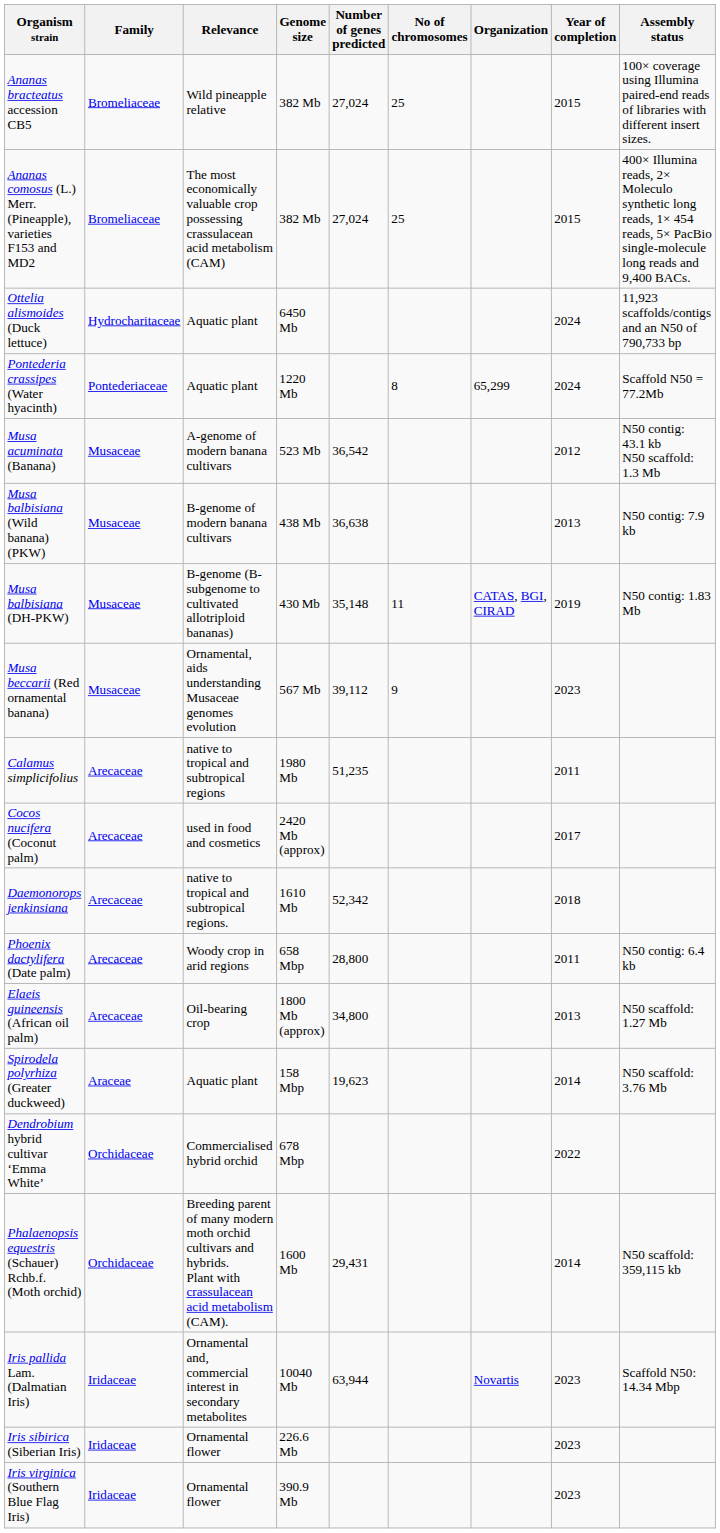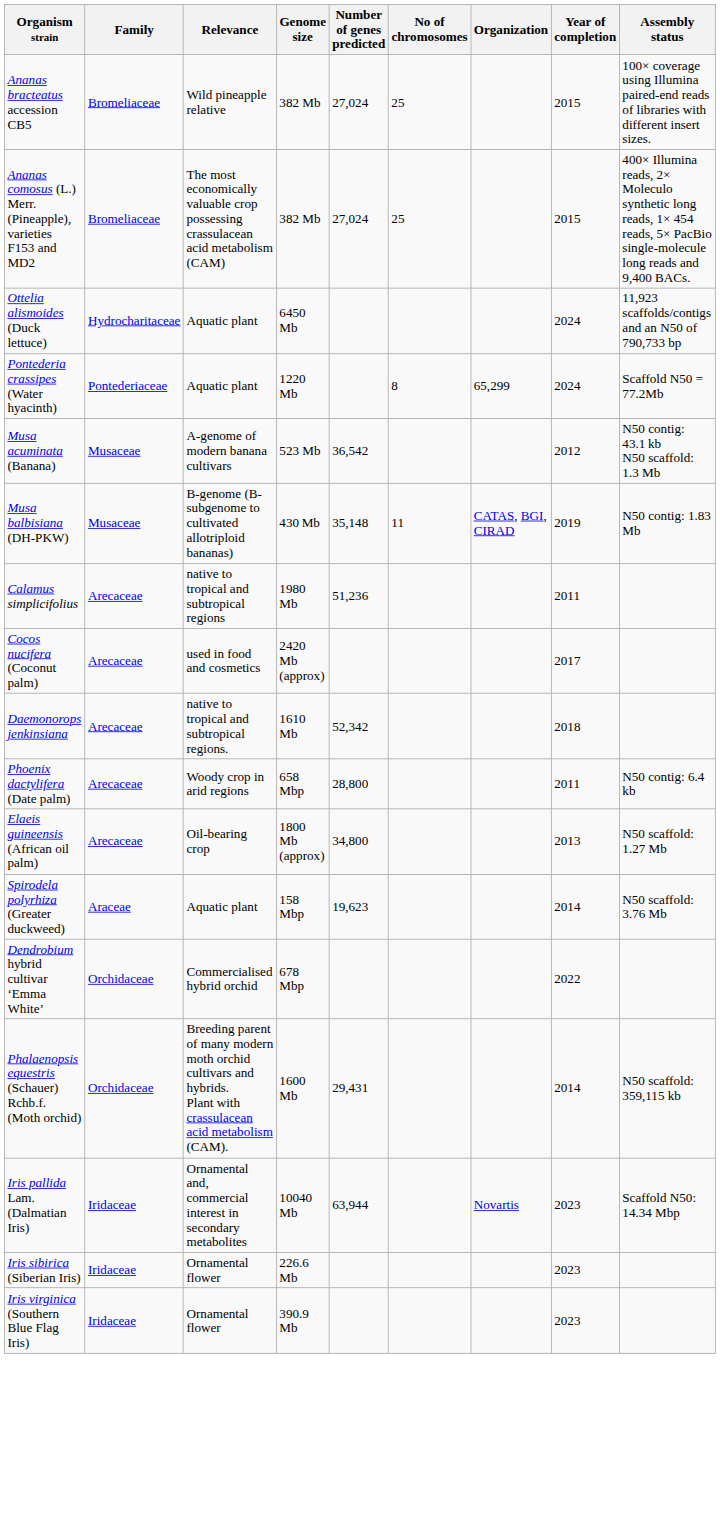 <table class="wikitable sortable" style="border:1px solid #aaa;">
 <tr>
 <th>Organism <small>strain</small></th>
 <th>Family</th>
 <th>Relevance</th>
 <th>Genome size</th>
 <th>Number of genes predicted</th>
 <th>No of chromosomes</th>
 <th>Organization</th>
 <th>Year of completion</th>
 <th>Assembly status</th>
 </tr>
 <tr>
 <td><em><a href='#'>Ananas bracteatus</a></em> accession CB5</td>
 <td><a href='#'>Bromeliaceae</a></td>
 <td>Wild pineapple relative</td>
 <td>382 Mb</td>
 <td>27,024</td>
 <td>25</td>
 <td></td>
 <td>2015</td>
 <td>100× coverage using Illumina paired-end reads of libraries with different insert sizes.</td>
 </tr>
 <tr>
 <td><em><a href='#'>Ananas comosus</a></em> (L.) Merr. (Pineapple), varieties F153 and MD2</td>
 <td><a href='#'>Bromeliaceae</a></td>
 <td>The most economically valuable crop possessing crassulacean acid metabolism (CAM)</td>
 <td>382 Mb</td>
 <td>27,024</td>
 <td>25</td>
 <td></td>
 <td>2015</td>
 <td>400× Illumina reads, 2× Moleculo synthetic long reads, 1× 454 reads, 5× PacBio single-molecule long reads and 9,400 BACs.</td>
 </tr>
 <tr>
 <td><em><a href='#'>Ottelia alismoides</a></em> (Duck lettuce)</td>
 <td><a href='#'>Hydrocharitaceae</a></td>
 <td>Aquatic plant</td>
 <td>6450 Mb</td>
 <td></td>
 <td></td>
 <td></td>
 <td>2024</td>
 <td>11,923 scaffolds/contigs and an N50 of 790,733 bp</td>
 </tr>
 <tr>
 <td><em><a href='#'>Pontederia crassipes</a></em> (Water hyacinth)</td>
 <td><a href='#'>Pontederiaceae</a></td>
 <td>Aquatic plant</td>
 <td>1220 Mb</td>
 <td></td>
 <td>8</td>
 <td>65,299</td>
 <td>2024</td>
 <td>Scaffold N50 = 77.2Mb</td>
 </tr>
 <tr>
 <td><em><a href='#'>Musa acuminata</a></em> (Banana)</td>
 <td><a href='#'>Musaceae</a></td>
 <td>A-genome of modern banana cultivars</td>
 <td>523 Mb</td>
 <td>36,542</td>
 <td></td>
 <td></td>
 <td>2012</td>
 <td>N50 contig: 43.1 kb<br>N50 scaffold: 1.3 Mb</td>
 </tr>
 <tr>
-<td><em><a href='#'>Musa balbisiana</a></em> (Wild banana) (PKW)</td>
-<td><a href='#'>Musaceae</a></td>
-<td>B-genome of modern banana cultivars</td>
-<td>438 Mb</td>
-<td>36,638</td>
-<td></td>
-<td></td>
-<td>2013</td>
-<td>N50 contig: 7.9 kb</td>
-</tr>
-<tr>
 <td><em><a href='#'>Musa balbisiana</a></em> (DH-PKW)</td>
 <td><a href='#'>Musaceae</a></td>
 <td>B-genome (B-subgenome to cultivated allotriploid bananas)</td>
 <td>430 Mb</td>
 <td>35,148</td>
 <td>11</td>
 <td><a href='#'>CATAS</a>, <a href='#'>BGI</a>, <a href='#'>CIRAD</a></td>
 <td>2019</td>
 <td>N50 contig: 1.83 Mb</td>
 </tr>
 <tr>
-<td><em><a href='#'>Musa beccarii</a></em> (Red ornamental banana)</td>
-<td><a href='#'>Musaceae</a></td>
-<td>Ornamental, aids understanding Musaceae genomes evolution</td>
-<td>567 Mb</td>
-<td>39,112</td>
-<td>9</td>
-<td></td>
-<td>2023</td>
-<td></td>
-</tr>
-<tr>
 <td><em><a href='#'>Calamus</a> simplicifolius</em><br></td>
 <td><a href='#'>Arecaceae</a></td>
 <td>native to tropical and subtropical regions</td>
 <td>1980 Mb</td>
-<td>51,235</td>
+<td>51,236</td>
 <td></td>
 <td></td>
 <td>2011</td>
 <td></td>
 </tr>
 <tr>
 <td><em><a href='#'>Cocos nucifera</a></em> (Coconut palm)</td>
 <td><a href='#'>Arecaceae</a></td>
 <td>used in food and cosmetics</td>
 <td>2420 Mb (approx)</td>
 <td></td>
 <td></td>
 <td></td>
 <td>2017</td>
 <td></td>
 </tr>
 <tr>
 <td><em><a href='#'>Daemonorops jenkinsiana</a></em></td>
 <td><a href='#'>Arecaceae</a></td>
 <td>native to tropical and subtropical regions.</td>
 <td>1610 Mb</td>
 <td>52,342</td>
 <td></td>
 <td></td>
 <td>2018</td>
 <td></td>
 </tr>
 <tr>
 <td><em><a href='#'>Phoenix dactylifera</a></em> (Date palm)</td>
 <td><a href='#'>Arecaceae</a></td>
 <td>Woody crop in arid regions</td>
 <td>658 Mbp</td>
 <td>28,800</td>
 <td></td>
 <td></td>
 <td>2011</td>
 <td>N50 contig: 6.4 kb</td>
 </tr>
 <tr>
 <td><em><a href='#'>Elaeis guineensis</a></em> (African oil palm)</td>
 <td><a href='#'>Arecaceae</a></td>
 <td>Oil-bearing crop</td>
 <td>1800 Mb (approx)</td>
 <td>34,800</td>
 <td></td>
 <td></td>
 <td>2013</td>
 <td>N50 scaffold: 1.27 Mb</td>
 </tr>
 <tr>
 <td><em><a href='#'>Spirodela polyrhiza</a></em> (Greater duckweed)</td>
 <td><a href='#'>Araceae</a></td>
 <td>Aquatic plant</td>
 <td>158 Mbp</td>
 <td>19,623</td>
 <td></td>
 <td></td>
 <td>2014</td>
 <td>N50 scaffold: 3.76 Mb</td>
 </tr>
 <tr>
 <td><em><a href='#'>Dendrobium</a></em> hybrid cultivar ‘Emma White’</td>
 <td><a href='#'>Orchidaceae</a></td>
 <td>Commercialised hybrid orchid</td>
 <td>678 Mbp</td>
 <td></td>
 <td></td>
 <td></td>
 <td>2022</td>
 <td></td>
 </tr>
 <tr>
 <td><em><a href='#'>Phalaenopsis equestris</a></em> (Schauer) Rchb.f. (Moth orchid)</td>
 <td><a href='#'>Orchidaceae</a></td>
 <td>Breeding parent of many modern moth orchid cultivars and hybrids.<br>Plant with <a href='#'>crassulacean acid metabolism</a> (CAM).</td>
 <td>1600 Mb</td>
 <td>29,431</td>
 <td></td>
 <td></td>
 <td>2014</td>
 <td>N50 scaffold: 359,115 kb</td>
 </tr>
 <tr>
 <td><em><a href='#'>Iris pallida</a></em> Lam. (Dalmatian Iris)</td>
 <td><a href='#'>Iridaceae</a></td>
 <td>Ornamental and, commercial interest in secondary metabolites</td>
 <td>10040 Mb</td>
 <td>63,944</td>
 <td></td>
 <td><a href='#'>Novartis</a></td>
 <td>2023</td>
 <td>Scaffold N50: 14.34 Mbp</td>
 </tr>
 <tr>
 <td><em><a href='#'>Iris sibirica</a></em> (Siberian Iris)</td>
 <td><a href='#'>Iridaceae</a></td>
 <td>Ornamental flower</td>
 <td>226.6 Mb</td>
 <td></td>
 <td></td>
 <td></td>
 <td>2023</td>
 <td></td>
 </tr>
 <tr>
 <td><em><a href='#'>Iris virginica</a></em> (Southern Blue Flag Iris)</td>
 <td><a href='#'>Iridaceae</a></td>
 <td>Ornamental flower</td>
 <td>390.9 Mb</td>
 <td></td>
 <td></td>
 <td></td>
 <td>2023</td>
 <td></td>
 </tr>
 </table>
